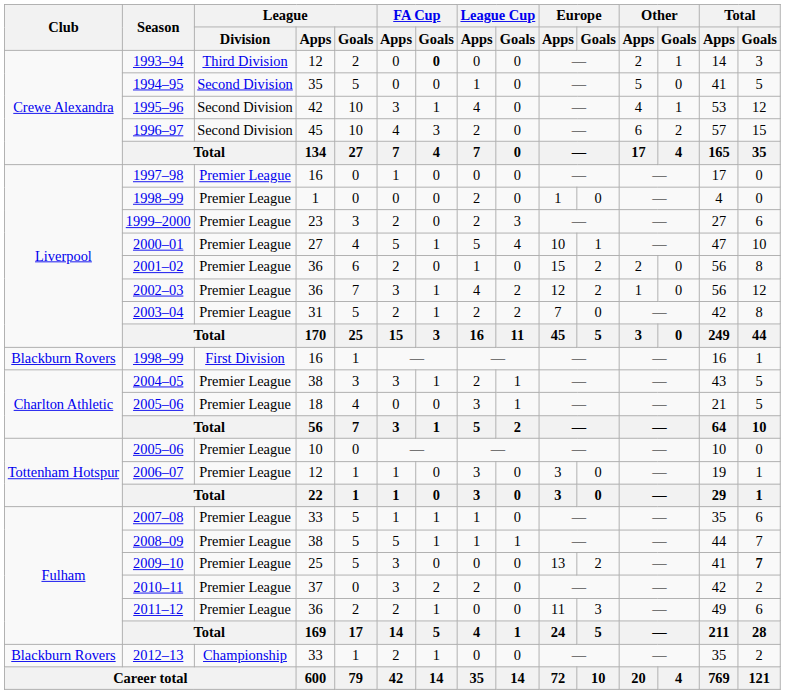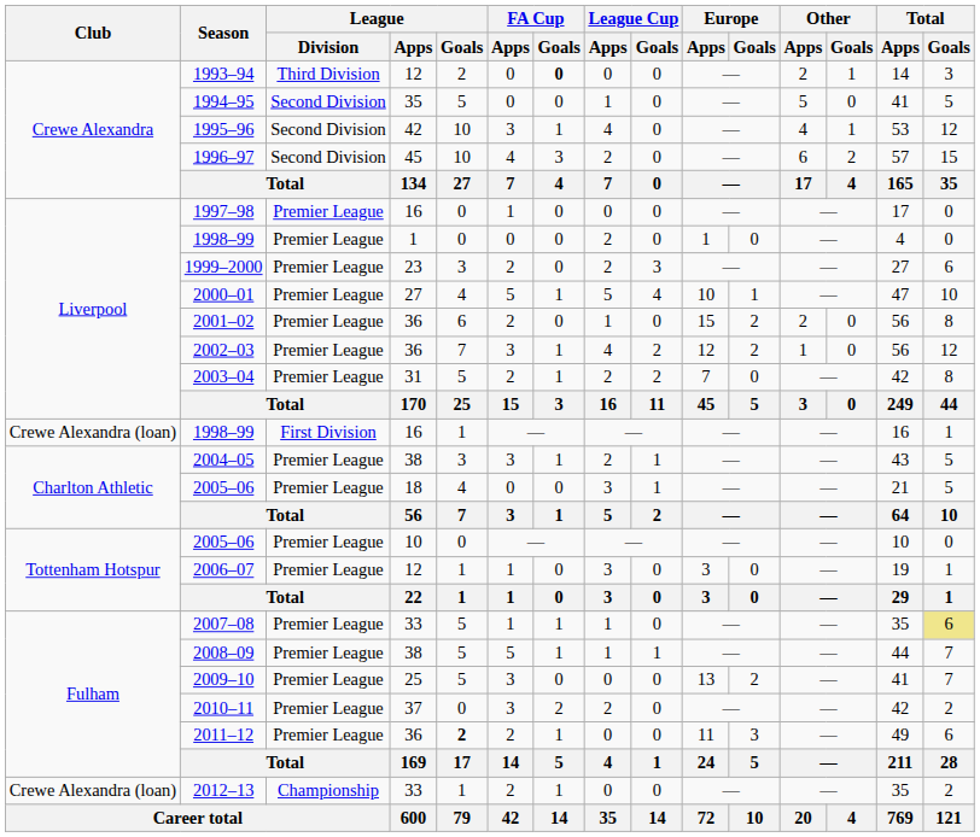 <table class="wikitable" style="text-align: center;">
 <tr>
 <th rowspan="2">Club</th>
 <th rowspan="2">Season</th>
 <th colspan="3">League</th>
 <th colspan="2"><a href='#'>FA Cup</a></th>
 <th colspan="2"><a href='#'>League Cup</a></th>
 <th colspan="2">Europe</th>
 <th colspan="2">Other</th>
 <th colspan="2">Total</th>
 </tr>
 <tr>
 <th>Division</th>
 <th>Apps</th>
 <th>Goals</th>
 <th>Apps</th>
 <th>Goals</th>
 <th>Apps</th>
 <th>Goals</th>
 <th>Apps</th>
 <th>Goals</th>
 <th>Apps</th>
 <th>Goals</th>
 <th>Apps</th>
 <th>Goals</th>
 </tr>
 <tr>
 <td rowspan="5"><a href='#'>Crewe Alexandra</a></td>
 <td><a href='#'>1993–94</a></td>
 <td><a href='#'>Third Division</a></td>
 <td>12</td>
 <td>2</td>
 <td>0</td>
 <td><strong>0</strong></td>
 <td>0</td>
 <td>0</td>
 <td colspan="2">—</td>
 <td>2</td>
 <td>1</td>
 <td>14</td>
 <td>3</td>
 </tr>
 <tr>
 <td><a href='#'>1994–95</a></td>
 <td><a href='#'>Second Division</a></td>
 <td>35</td>
 <td>5</td>
 <td>0</td>
 <td>0</td>
 <td>1</td>
 <td>0</td>
 <td colspan="2">—</td>
 <td>5</td>
 <td>0</td>
 <td>41</td>
 <td>5</td>
 </tr>
 <tr>
 <td><a href='#'>1995–96</a></td>
 <td>Second Division</td>
 <td>42</td>
 <td>10</td>
 <td>3</td>
 <td>1</td>
 <td>4</td>
 <td>0</td>
 <td colspan="2">—</td>
 <td>4</td>
 <td>1</td>
 <td>53</td>
 <td>12</td>
 </tr>
 <tr>
 <td><a href='#'>1996–97</a></td>
 <td>Second Division</td>
 <td>45</td>
 <td>10</td>
 <td>4</td>
 <td>3</td>
 <td>2</td>
 <td>0</td>
 <td colspan="2">—</td>
 <td>6</td>
 <td>2</td>
 <td>57</td>
 <td>15</td>
 </tr>
 <tr>
 <th colspan="2">Total</th>
 <th>134</th>
 <th>27</th>
 <th>7</th>
 <th>4</th>
 <th>7</th>
 <th>0</th>
 <th colspan="2">—</th>
 <th>17</th>
 <th>4</th>
 <th>165</th>
 <th>35</th>
 </tr>
 <tr>
 <td rowspan="8"><a href='#'>Liverpool</a></td>
 <td><a href='#'>1997–98</a></td>
 <td><a href='#'>Premier League</a></td>
 <td>16</td>
 <td>0</td>
 <td>1</td>
 <td>0</td>
 <td>0</td>
 <td>0</td>
 <td colspan="2">—</td>
 <td colspan="2">—</td>
 <td>17</td>
 <td>0</td>
 </tr>
 <tr>
 <td><a href='#'>1998–99</a></td>
 <td>Premier League</td>
 <td>1</td>
 <td>0</td>
 <td>0</td>
 <td>0</td>
 <td>2</td>
 <td>0</td>
 <td>1</td>
 <td>0</td>
 <td colspan="2">—</td>
 <td>4</td>
 <td>0</td>
 </tr>
 <tr>
 <td><a href='#'>1999–2000</a></td>
 <td>Premier League</td>
 <td>23</td>
 <td>3</td>
 <td>2</td>
 <td>0</td>
 <td>2</td>
 <td>3</td>
 <td colspan="2">—</td>
 <td colspan="2">—</td>
 <td>27</td>
 <td>6</td>
 </tr>
 <tr>
 <td><a href='#'>2000–01</a></td>
 <td>Premier League</td>
 <td>27</td>
 <td>4</td>
 <td>5</td>
 <td>1</td>
 <td>5</td>
 <td>4</td>
 <td>10</td>
 <td>1</td>
 <td colspan="2">—</td>
 <td>47</td>
 <td>10</td>
 </tr>
 <tr>
 <td><a href='#'>2001–02</a></td>
 <td>Premier League</td>
 <td>36</td>
 <td>6</td>
 <td>2</td>
 <td>0</td>
 <td>1</td>
 <td>0</td>
 <td>15</td>
 <td>2</td>
 <td>2</td>
 <td>0</td>
 <td>56</td>
 <td>8</td>
 </tr>
 <tr>
 <td><a href='#'>2002–03</a></td>
 <td>Premier League</td>
 <td>36</td>
 <td>7</td>
 <td>3</td>
 <td>1</td>
 <td>4</td>
 <td>2</td>
 <td>12</td>
 <td>2</td>
 <td>1</td>
 <td>0</td>
 <td>56</td>
 <td>12</td>
 </tr>
 <tr>
 <td><a href='#'>2003–04</a></td>
 <td>Premier League</td>
 <td>31</td>
 <td>5</td>
 <td>2</td>
 <td>1</td>
 <td>2</td>
 <td>2</td>
 <td>7</td>
 <td>0</td>
 <td colspan="2">—</td>
 <td>42</td>
 <td>8</td>
 </tr>
 <tr>
 <th colspan="2">Total</th>
 <th>170</th>
 <th>25</th>
 <th>15</th>
 <th>3</th>
 <th>16</th>
 <th>11</th>
 <th>45</th>
 <th>5</th>
 <th>3</th>
 <th>0</th>
 <th>249</th>
 <th>44</th>
 </tr>
 <tr>
-<td><a href='#'>Blackburn Rovers</a></td>
+<td>Crewe Alexandra (loan)</td>
 <td><a href='#'>1998–99</a></td>
 <td><a href='#'>First Division</a></td>
 <td>16</td>
 <td>1</td>
 <td colspan="2">—</td>
 <td colspan="2">—</td>
 <td colspan="2">—</td>
 <td colspan="2">—</td>
 <td>16</td>
 <td>1</td>
 </tr>
 <tr>
 <td rowspan="3"><a href='#'>Charlton Athletic</a></td>
 <td><a href='#'>2004–05</a></td>
 <td>Premier League</td>
 <td>38</td>
 <td>3</td>
 <td>3</td>
 <td>1</td>
 <td>2</td>
 <td>1</td>
 <td colspan="2">—</td>
 <td colspan="2">—</td>
 <td>43</td>
 <td>5</td>
 </tr>
 <tr>
 <td><a href='#'>2005–06</a></td>
 <td>Premier League</td>
 <td>18</td>
 <td>4</td>
 <td>0</td>
 <td>0</td>
 <td>3</td>
 <td>1</td>
 <td colspan="2">—</td>
 <td colspan="2">—</td>
 <td>21</td>
 <td>5</td>
 </tr>
 <tr>
 <th colspan="2">Total</th>
 <th>56</th>
 <th>7</th>
 <th>3</th>
 <th>1</th>
 <th>5</th>
 <th>2</th>
 <th colspan="2">—</th>
 <th colspan="2">—</th>
 <th>64</th>
 <th>10</th>
 </tr>
 <tr>
 <td rowspan="3"><a href='#'>Tottenham Hotspur</a></td>
 <td><a href='#'>2005–06</a></td>
 <td>Premier League</td>
 <td>10</td>
 <td>0</td>
 <td colspan="2">—</td>
 <td colspan="2">—</td>
 <td colspan="2">—</td>
 <td colspan="2">—</td>
 <td>10</td>
 <td>0</td>
 </tr>
 <tr>
 <td><a href='#'>2006–07</a></td>
 <td>Premier League</td>
 <td>12</td>
 <td>1</td>
 <td>1</td>
 <td>0</td>
 <td>3</td>
 <td>0</td>
 <td>3</td>
 <td>0</td>
 <td colspan="2">—</td>
 <td>19</td>
 <td>1</td>
 </tr>
 <tr>
 <th colspan="2">Total</th>
 <th>22</th>
 <th>1</th>
 <th>1</th>
 <th>0</th>
 <th>3</th>
 <th>0</th>
 <th>3</th>
 <th>0</th>
 <th colspan="2">—</th>
 <th>29</th>
 <th>1</th>
 </tr>
 <tr>
 <td rowspan="6"><a href='#'>Fulham</a></td>
 <td><a href='#'>2007–08</a></td>
 <td>Premier League</td>
 <td>33</td>
 <td>5</td>
 <td>1</td>
 <td>1</td>
 <td>1</td>
 <td>0</td>
 <td colspan="2">—</td>
 <td colspan="2">—</td>
 <td>35</td>
-<td>6</td>
+<td style="background: khaki;">6</td>
 </tr>
 <tr>
 <td><a href='#'>2008–09</a></td>
 <td>Premier League</td>
 <td>38</td>
 <td>5</td>
 <td>5</td>
 <td>1</td>
 <td>1</td>
 <td>1</td>
 <td colspan="2">—</td>
 <td colspan="2">—</td>
 <td>44</td>
 <td>7</td>
 </tr>
 <tr>
 <td><a href='#'>2009–10</a></td>
 <td>Premier League</td>
 <td>25</td>
 <td>5</td>
 <td>3</td>
 <td>0</td>
 <td>0</td>
 <td>0</td>
 <td>13</td>
 <td>2</td>
 <td colspan="2">—</td>
 <td>41</td>
-<td><strong>7</strong></td>
+<td>7</td>
 </tr>
 <tr>
 <td><a href='#'>2010–11</a></td>
 <td>Premier League</td>
 <td>37</td>
 <td>0</td>
 <td>3</td>
 <td>2</td>
 <td>2</td>
 <td>0</td>
 <td colspan="2">—</td>
 <td colspan="2">—</td>
 <td>42</td>
 <td>2</td>
 </tr>
 <tr>
 <td><a href='#'>2011–12</a></td>
 <td>Premier League</td>
 <td>36</td>
-<td>2</td>
+<td><strong>2</strong></td>
 <td>2</td>
 <td>1</td>
 <td>0</td>
 <td>0</td>
 <td>11</td>
 <td>3</td>
 <td colspan="2">—</td>
 <td>49</td>
 <td>6</td>
 </tr>
 <tr>
 <th colspan="2">Total</th>
 <th>169</th>
 <th>17</th>
 <th>14</th>
 <th>5</th>
 <th>4</th>
 <th>1</th>
 <th>24</th>
 <th>5</th>
 <th colspan="2">—</th>
 <th>211</th>
 <th>28</th>
 </tr>
 <tr>
-<td><a href='#'>Blackburn Rovers</a></td>
+<td>Crewe Alexandra (loan)</td>
 <td><a href='#'>2012–13</a></td>
 <td><a href='#'>Championship</a></td>
 <td>33</td>
 <td>1</td>
 <td>2</td>
 <td>1</td>
 <td>0</td>
 <td>0</td>
 <td colspan="2">—</td>
 <td colspan="2">—</td>
 <td>35</td>
 <td>2</td>
 </tr>
 <tr>
 <th colspan="3">Career total</th>
 <th>600</th>
 <th>79</th>
 <th>42</th>
 <th>14</th>
 <th>35</th>
 <th>14</th>
 <th>72</th>
 <th>10</th>
 <th>20</th>
 <th>4</th>
 <th>769</th>
 <th>121</th>
 </tr>
 </table>
